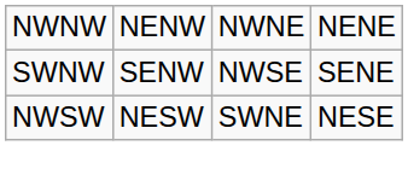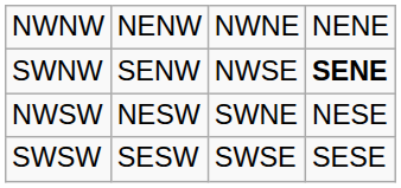 <table class="wikitable">
 <tr>
 <td>NWNW</td>
 <td>NENW</td>
 <td>NWNE</td>
 <td>NENE</td>
 </tr>
 <tr>
 <td>SWNW</td>
 <td>SENW</td>
 <td>NWSE</td>
-<td>SENE</td>
+<td><strong>SENE</strong></td>
 </tr>
 <tr>
 <td>NWSW</td>
 <td>NESW</td>
 <td>SWNE</td>
 <td>NESE</td>
 </tr>
+<tr>
+<td>SWSW</td>
+<td>SESW</td>
+<td>SWSE</td>
+<td>SESE</td>
+</tr>
 </table>
